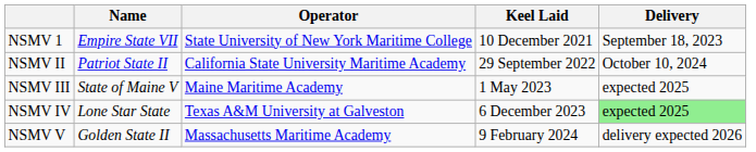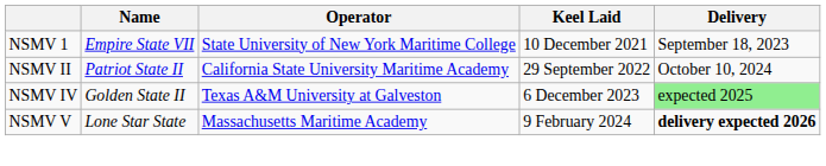 <table class="wikitable">
 <tr>
 <th></th>
 <th>Name</th>
 <th>Operator</th>
 <th>Keel Laid</th>
 <th>Delivery</th>
 </tr>
 <tr>
 <td>NSMV 1</td>
 <td><em><a href='#'>Empire State VII</a></em></td>
 <td><a href='#'>State University of New York Maritime College</a></td>
 <td>10 December 2021</td>
 <td>September 18, 2023</td>
 </tr>
 <tr>
 <td>NSMV II</td>
 <td><em><a href='#'>Patriot State II</a></em></td>
 <td><a href='#'>California State University Maritime Academy</a></td>
 <td>29 September 2022</td>
 <td>October 10, 2024 </td>
 </tr>
 <tr>
-<td>NSMV III</td>
-<td><em>State of Maine V</em></td>
-<td><a href='#'>Maine Maritime Academy</a></td>
-<td>1 May 2023</td>
-<td>expected 2025</td>
-</tr>
-<tr>
 <td>NSMV IV</td>
-<td><em>Lone Star State</em></td>
+<td><em>Golden State II</em></td>
 <td><a href='#'>Texas A&M University at Galveston</a></td>
 <td>6 December 2023</td>
 <td style="background: lightgreen;">expected 2025</td>
 </tr>
 <tr>
 <td>NSMV V</td>
-<td><em>Golden State II</em></td>
+<td><em>Lone Star State</em></td>
 <td><a href='#'>Massachusetts Maritime Academy</a></td>
 <td>9 February 2024</td>
-<td>delivery expected 2026</td>
+<td><strong>delivery expected 2026</strong></td>
 </tr>
 </table>
